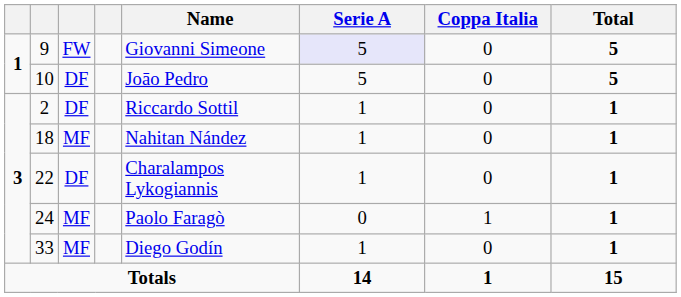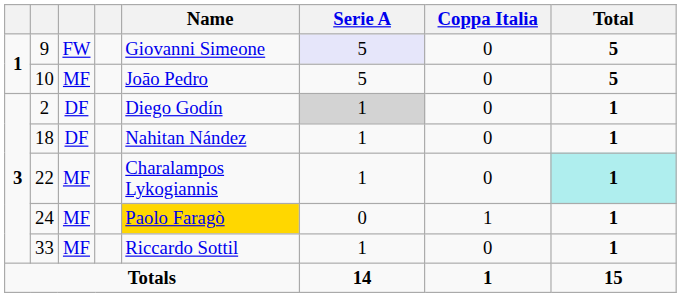 <table class="wikitable" style="text-align:center">
 <tr>
 <th width=15></th>
 <th width=15></th>
 <th width=15></th>
 <th width=15></th>
 <th width=145>Name</th>
 <th width=100><a href='#'>Serie A</a></th>
 <th width=100><a href='#'>Coppa Italia</a></th>
 <th width=100>Total</th>
 </tr>
 <tr>
 <td rowspan=2><strong>1 </strong></td>
 <td>9</td>
 <td><a href='#'>FW</a></td>
 <td></td>
 <td align=left><a href='#'>Giovanni Simeone</a></td>
 <td style="background: lavender;">5</td>
 <td>0</td>
 <td><strong>5</strong></td>
 </tr>
 <tr>
 <td>10</td>
-<td><a href='#'>DF</a></td>
+<td><a href='#'>MF</a></td>
 <td></td>
 <td align=left><a href='#'>Joāo Pedro</a></td>
 <td>5</td>
 <td>0</td>
 <td><strong>5</strong></td>
 </tr>
 <tr>
 <td rowspan=5><strong>3</strong></td>
 <td>2</td>
 <td><a href='#'>DF</a></td>
 <td></td>
-<td align=left><a href='#'>Riccardo Sottil</a></td>
-<td>1</td>
+<td align=left><a href='#'>Diego Godín</a></td>
+<td style="background: lightgrey;">1</td>
 <td>0</td>
 <td><strong>1</strong></td>
 </tr>
 <tr>
 <td>18</td>
-<td><a href='#'>MF</a></td>
+<td><a href='#'>DF</a></td>
 <td></td>
 <td align=left><a href='#'>Nahitan Nández</a></td>
 <td>1</td>
 <td>0</td>
 <td><strong>1</strong></td>
 </tr>
 <tr>
 <td>22</td>
-<td><a href='#'>DF</a></td>
+<td><a href='#'>MF</a></td>
 <td></td>
 <td align=left><a href='#'>Charalampos Lykogiannis</a></td>
 <td>1</td>
 <td>0</td>
-<td><strong>1</strong></td>
+<td style="background: paleturquoise;"><strong>1</strong></td>
 </tr>
 <tr>
 <td>24</td>
 <td><a href='#'>MF</a></td>
 <td></td>
-<td align=left><a href='#'>Paolo Faragò</a></td>
+<td align=left style="background: gold;"><a href='#'>Paolo Faragò</a></td>
 <td>0</td>
 <td>1</td>
 <td><strong>1</strong></td>
 </tr>
 <tr>
 <td>33</td>
 <td><a href='#'>MF</a></td>
 <td></td>
-<td align=left><a href='#'>Diego Godín</a></td>
+<td align=left><a href='#'>Riccardo Sottil</a></td>
 <td>1</td>
 <td>0</td>
 <td><strong>1</strong></td>
 </tr>
 <tr>
 <td colspan=5><strong>Totals</strong></td>
 <td><strong>14</strong></td>
 <td><strong>1</strong></td>
 <td><strong>15</strong></td>
 </tr>
 </table>
